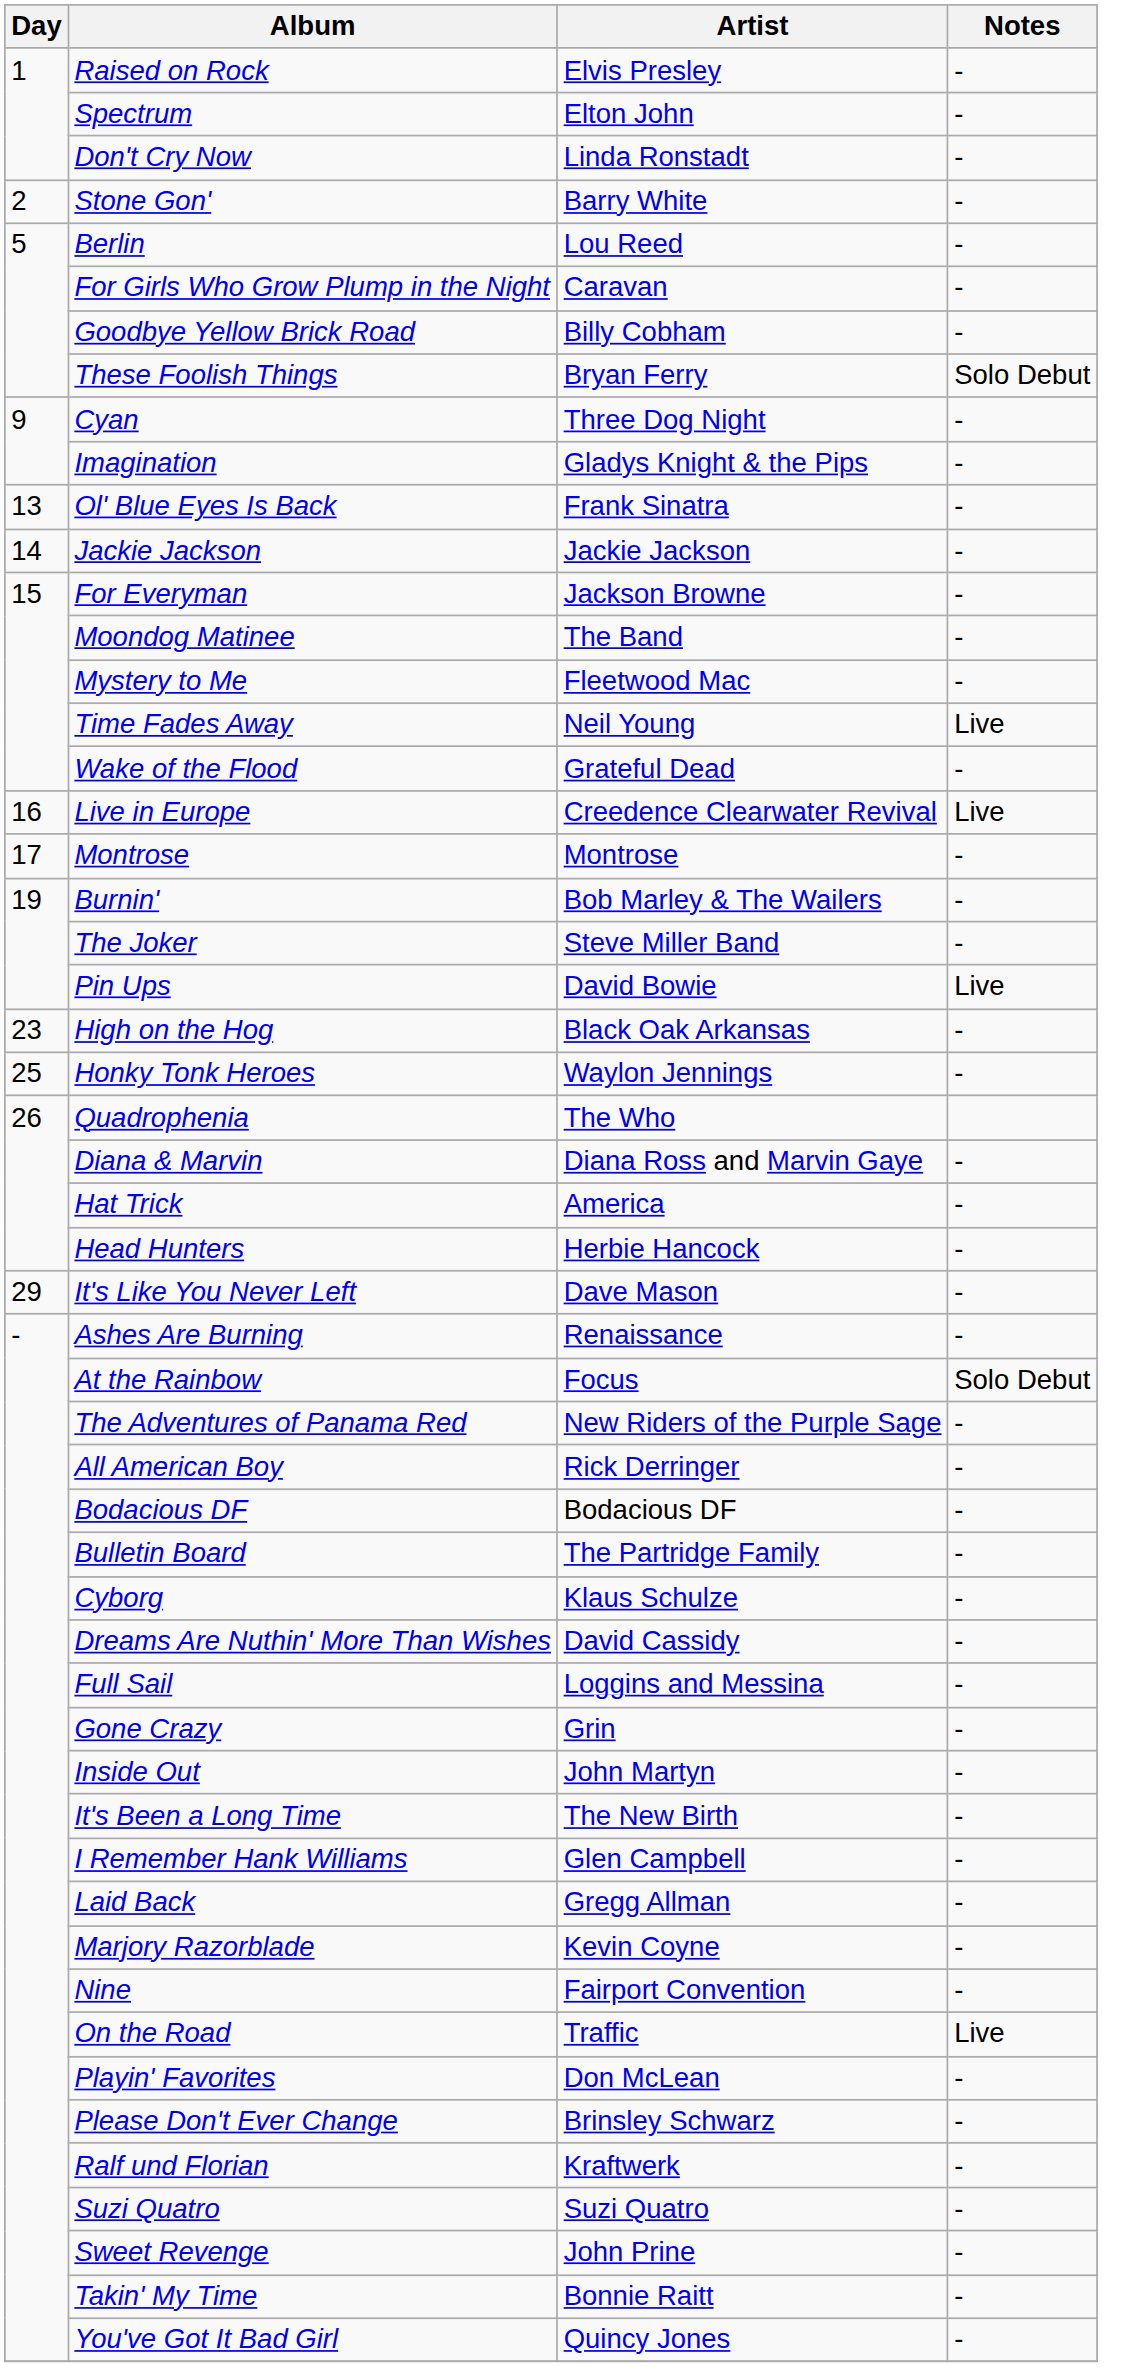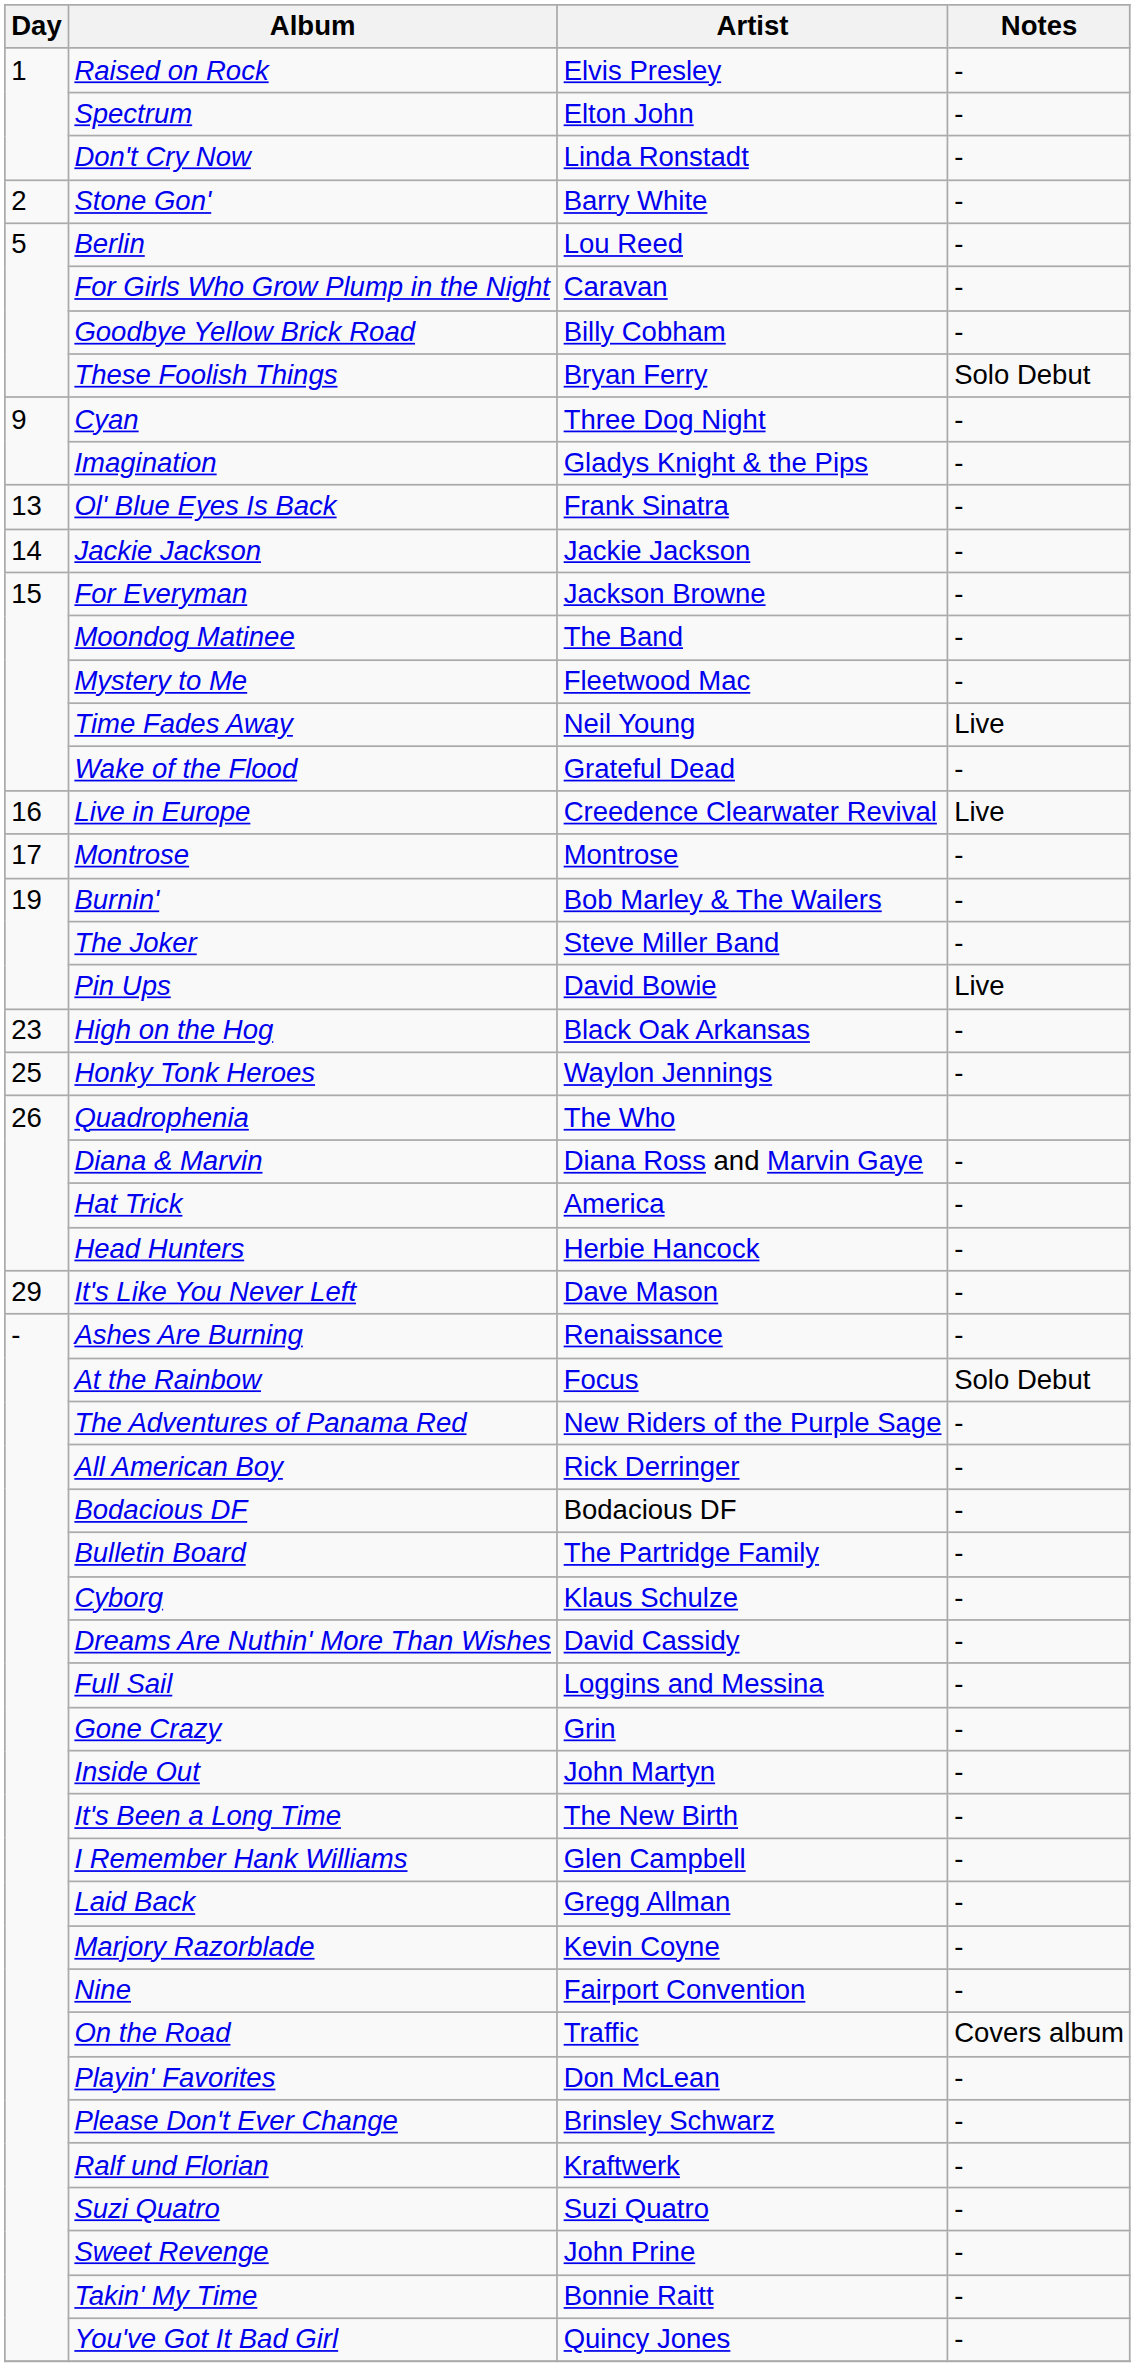 <table class="wikitable">
 <tr>
 <th>Day</th>
 <th>Album</th>
 <th>Artist</th>
 <th>Notes</th>
 </tr>
 <tr>
 <td rowspan="3" style="vertical-align:top;">1</td>
 <td><em><a href='#'>Raised on Rock</a></em></td>
 <td><a href='#'>Elvis Presley</a></td>
 <td>-</td>
 </tr>
 <tr>
 <td><em><a href='#'>Spectrum</a></em></td>
 <td><a href='#'>Elton John</a></td>
 <td>-</td>
 </tr>
 <tr>
 <td><em><a href='#'>Don't Cry Now</a></em></td>
 <td><a href='#'>Linda Ronstadt</a></td>
 <td>-</td>
 </tr>
 <tr>
 <td style="vertical-align:top;">2</td>
 <td><em><a href='#'>Stone Gon'</a></em></td>
 <td><a href='#'>Barry White</a></td>
 <td>-</td>
 </tr>
 <tr>
 <td rowspan="4" style="vertical-align:top;">5</td>
 <td><em><a href='#'>Berlin</a></em></td>
 <td><a href='#'>Lou Reed</a></td>
 <td>-</td>
 </tr>
 <tr>
 <td><em><a href='#'>For Girls Who Grow Plump in the Night</a></em></td>
 <td><a href='#'>Caravan</a></td>
 <td>-</td>
 </tr>
 <tr>
 <td><em><a href='#'>Goodbye Yellow Brick Road</a></em></td>
 <td><a href='#'>Billy Cobham</a></td>
 <td>-</td>
 </tr>
 <tr>
 <td><em><a href='#'>These Foolish Things</a></em></td>
 <td><a href='#'>Bryan Ferry</a></td>
 <td>Solo Debut</td>
 </tr>
 <tr>
 <td rowspan="2" style="vertical-align:top;">9</td>
 <td><em><a href='#'>Cyan</a></em></td>
 <td><a href='#'>Three Dog Night</a></td>
 <td>-</td>
 </tr>
 <tr>
 <td><em><a href='#'>Imagination</a></em></td>
 <td><a href='#'>Gladys Knight & the Pips</a></td>
 <td>-</td>
 </tr>
 <tr>
 <td style="vertical-align:top;">13</td>
 <td><em><a href='#'>Ol' Blue Eyes Is Back</a></em></td>
 <td><a href='#'>Frank Sinatra</a></td>
 <td>-</td>
 </tr>
 <tr>
 <td style="vertical-align:top;">14</td>
 <td><em><a href='#'>Jackie Jackson</a></em></td>
 <td><a href='#'>Jackie Jackson</a></td>
 <td>-</td>
 </tr>
 <tr>
 <td rowspan="5" style="vertical-align:top;">15</td>
 <td><em><a href='#'>For Everyman</a></em></td>
 <td><a href='#'>Jackson Browne</a></td>
 <td>-</td>
 </tr>
 <tr>
 <td><em><a href='#'>Moondog Matinee</a></em></td>
 <td><a href='#'>The Band</a></td>
 <td>-</td>
 </tr>
 <tr>
 <td><em><a href='#'>Mystery to Me</a></em></td>
 <td><a href='#'>Fleetwood Mac</a></td>
 <td>-</td>
 </tr>
 <tr>
 <td><em><a href='#'>Time Fades Away</a></em></td>
 <td><a href='#'>Neil Young</a></td>
 <td>Live</td>
 </tr>
 <tr>
 <td><em><a href='#'>Wake of the Flood</a></em></td>
 <td><a href='#'>Grateful Dead</a></td>
 <td>-</td>
 </tr>
 <tr>
 <td style="vertical-align:top;">16</td>
 <td><em><a href='#'>Live in Europe</a></em></td>
 <td><a href='#'>Creedence Clearwater Revival</a></td>
 <td>Live</td>
 </tr>
 <tr>
 <td style="vertical-align:top;">17</td>
 <td><em><a href='#'>Montrose</a></em></td>
 <td><a href='#'>Montrose</a></td>
 <td>-</td>
 </tr>
 <tr>
 <td rowspan="3" style="vertical-align:top;">19</td>
 <td><em><a href='#'>Burnin'</a></em></td>
 <td><a href='#'>Bob Marley & The Wailers</a></td>
 <td>-</td>
 </tr>
 <tr>
 <td><em><a href='#'>The Joker</a></em></td>
 <td><a href='#'>Steve Miller Band</a></td>
 <td>-</td>
 </tr>
 <tr>
 <td><em><a href='#'>Pin Ups</a></em></td>
 <td><a href='#'>David Bowie</a></td>
 <td>Live</td>
 </tr>
 <tr>
 <td style="vertical-align:top;">23</td>
 <td><em><a href='#'>High on the Hog</a></em></td>
 <td><a href='#'>Black Oak Arkansas</a></td>
 <td>-</td>
 </tr>
 <tr>
 <td style="vertical-align:top;">25</td>
 <td><em><a href='#'>Honky Tonk Heroes</a></em></td>
 <td><a href='#'>Waylon Jennings</a></td>
 <td>-</td>
 </tr>
 <tr>
 <td rowspan="4" style="vertical-align:top;">26</td>
 <td><em><a href='#'>Quadrophenia</a></em></td>
 <td><a href='#'>The Who</a></td>
 <td></td>
 </tr>
 <tr>
 <td><em><a href='#'>Diana & Marvin</a></em></td>
 <td><a href='#'>Diana Ross</a> and <a href='#'>Marvin Gaye</a></td>
 <td>-</td>
 </tr>
 <tr>
 <td><em><a href='#'>Hat Trick</a></em></td>
 <td><a href='#'>America</a></td>
 <td>-</td>
 </tr>
 <tr>
 <td><em><a href='#'>Head Hunters</a></em></td>
 <td><a href='#'>Herbie Hancock</a></td>
 <td>-</td>
 </tr>
 <tr>
 <td style="vertical-align:top;">29</td>
 <td><em><a href='#'>It's Like You Never Left</a></em></td>
 <td><a href='#'>Dave Mason</a></td>
 <td>-</td>
 </tr>
 <tr>
 <td rowspan="24" style="vertical-align:top;">-</td>
 <td><em><a href='#'>Ashes Are Burning</a></em></td>
 <td><a href='#'>Renaissance</a></td>
 <td>-</td>
 </tr>
 <tr>
 <td><em><a href='#'>At the Rainbow</a></em></td>
 <td><a href='#'>Focus</a></td>
 <td>Solo Debut</td>
 </tr>
 <tr>
 <td><em><a href='#'>The Adventures of Panama Red</a></em></td>
 <td><a href='#'>New Riders of the Purple Sage</a></td>
 <td>-</td>
 </tr>
 <tr>
 <td><em><a href='#'>All American Boy</a></em></td>
 <td><a href='#'>Rick Derringer</a></td>
 <td>-</td>
 </tr>
 <tr>
 <td><em><a href='#'>Bodacious DF</a></em></td>
 <td>Bodacious DF</td>
 <td>-</td>
 </tr>
 <tr>
 <td><em><a href='#'>Bulletin Board</a></em></td>
 <td><a href='#'>The Partridge Family</a></td>
 <td>-</td>
 </tr>
 <tr>
 <td><em><a href='#'>Cyborg</a></em></td>
 <td><a href='#'>Klaus Schulze</a></td>
 <td>-</td>
 </tr>
 <tr>
 <td><em><a href='#'>Dreams Are Nuthin' More Than Wishes</a></em></td>
 <td><a href='#'>David Cassidy</a></td>
 <td>-</td>
 </tr>
 <tr>
 <td><em><a href='#'>Full Sail</a></em></td>
 <td><a href='#'>Loggins and Messina</a></td>
 <td>-</td>
 </tr>
 <tr>
 <td><em><a href='#'>Gone Crazy</a></em></td>
 <td><a href='#'>Grin</a></td>
 <td>-</td>
 </tr>
 <tr>
 <td><em><a href='#'>Inside Out</a></em></td>
 <td><a href='#'>John Martyn</a></td>
 <td>-</td>
 </tr>
 <tr>
 <td><em> <a href='#'>It's Been a Long Time</a></em></td>
 <td><a href='#'>The New Birth</a></td>
 <td>-</td>
 </tr>
 <tr>
 <td><em><a href='#'>I Remember Hank Williams</a></em></td>
 <td><a href='#'>Glen Campbell</a></td>
 <td>-</td>
 </tr>
 <tr>
 <td><em><a href='#'>Laid Back</a></em></td>
 <td><a href='#'>Gregg Allman</a></td>
 <td>-</td>
 </tr>
 <tr>
 <td><em><a href='#'>Marjory Razorblade</a></em></td>
 <td><a href='#'>Kevin Coyne</a></td>
 <td>-</td>
 </tr>
 <tr>
 <td><em><a href='#'>Nine</a></em></td>
 <td><a href='#'>Fairport Convention</a></td>
 <td>-</td>
 </tr>
 <tr>
 <td><em><a href='#'>On the Road</a></em></td>
 <td><a href='#'>Traffic</a></td>
-<td>Live</td>
+<td>Covers album</td>
 </tr>
 <tr>
 <td><em><a href='#'>Playin' Favorites</a></em></td>
 <td><a href='#'>Don McLean</a></td>
 <td>-</td>
 </tr>
 <tr>
 <td><em><a href='#'>Please Don't Ever Change</a></em></td>
 <td><a href='#'>Brinsley Schwarz</a></td>
 <td>-</td>
 </tr>
 <tr>
 <td><em><a href='#'>Ralf und Florian</a></em></td>
 <td><a href='#'>Kraftwerk</a></td>
 <td>-</td>
 </tr>
 <tr>
 <td><em><a href='#'>Suzi Quatro</a></em></td>
 <td><a href='#'>Suzi Quatro</a></td>
 <td>-</td>
 </tr>
 <tr>
 <td><em><a href='#'>Sweet Revenge</a></em></td>
 <td><a href='#'>John Prine</a></td>
 <td>-</td>
 </tr>
 <tr>
 <td><em><a href='#'>Takin' My Time</a></em></td>
 <td><a href='#'>Bonnie Raitt</a></td>
 <td>-</td>
 </tr>
 <tr>
 <td><em><a href='#'>You've Got It Bad Girl</a></em></td>
 <td><a href='#'>Quincy Jones</a></td>
 <td>-</td>
 </tr>
 <tr>
 </tr>
 </table>
